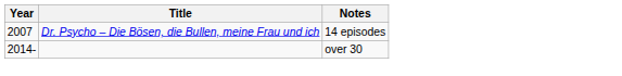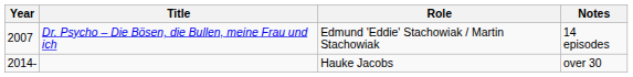 <table class="wikitable sortable">
 <tr>
 <th>Year</th>
 <th>Title</th>
+<th>Role</th>
 <th class="unsortable">Notes</th>
 </tr>
 <tr>
 <td>2007</td>
 <td><em><a href='#'>Dr. Psycho – Die Bösen, die Bullen, meine Frau und ich</a></em></td>
+<td>Edmund 'Eddie' Stachowiak / Martin Stachowiak</td>
 <td>14 episodes</td>
 </tr>
 <tr>
 <td>2014-</td>
 <td><em></em></td>
+<td>Hauke Jacobs</td>
 <td>over 30</td>
 </tr>
 </table>
